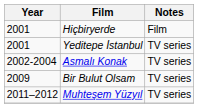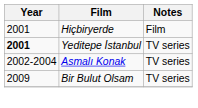 <table class="wikitable">
 <tr>
 <th>Year</th>
 <th>Film</th>
 <th>Notes</th>
 </tr>
 <tr>
 <td>2001</td>
 <td><em>Hiçbiryerde</em></td>
 <td>Film</td>
 </tr>
 <tr>
-<td>2001</td>
+<td><strong>2001</strong></td>
 <td><em>Yeditepe İstanbul</em></td>
 <td>TV series</td>
 </tr>
 <tr>
 <td>2002-2004</td>
 <td><em><a href='#'>Asmalı Konak</a></em></td>
 <td>TV series</td>
 </tr>
 <tr>
 <td>2009</td>
 <td><em>Bir Bulut Olsam</em></td>
 <td>TV series</td>
 </tr>
 <tr>
-<td>2011–2012</td>
-<td><em><a href='#'>Muhteşem Yüzyıl</a></em></td>
-<td>TV series</td>
-</tr>
-<tr>
 </tr>
 </table>
